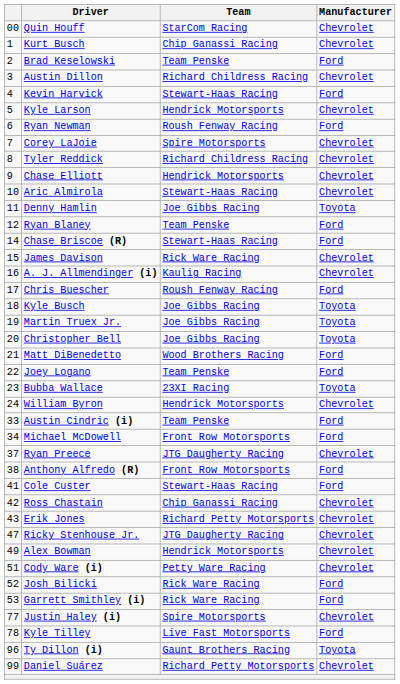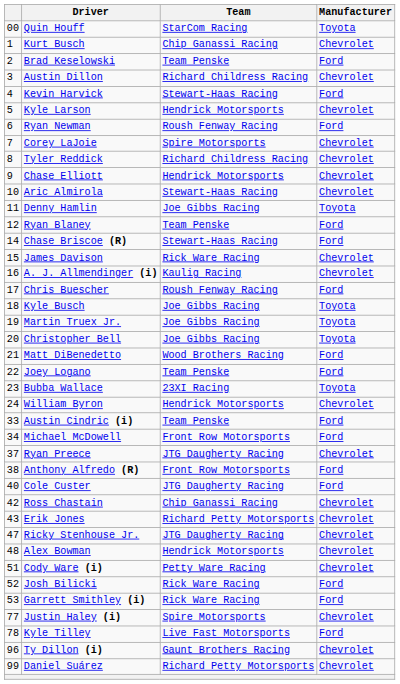 <table class="wikitable" style="font-size:95%">
 <tr>
 <th></th>
 <th>Driver</th>
 <th>Team</th>
 <th>Manufacturer</th>
 </tr>
 <tr>
 <td>00</td>
 <td><a href='#'>Quin Houff</a></td>
 <td><a href='#'>StarCom Racing</a></td>
-<td><a href='#'>Chevrolet</a></td>
+<td><a href='#'>Toyota</a></td>
 </tr>
 <tr>
 <td>1</td>
 <td><a href='#'>Kurt Busch</a></td>
 <td><a href='#'>Chip Ganassi Racing</a></td>
 <td><a href='#'>Chevrolet</a></td>
 </tr>
 <tr>
 <td>2</td>
 <td><a href='#'>Brad Keselowski</a></td>
 <td><a href='#'>Team Penske</a></td>
 <td><a href='#'>Ford</a></td>
 </tr>
 <tr>
 <td>3</td>
 <td><a href='#'>Austin Dillon</a></td>
 <td><a href='#'>Richard Childress Racing</a></td>
 <td><a href='#'>Chevrolet</a></td>
 </tr>
 <tr>
 <td>4</td>
 <td><a href='#'>Kevin Harvick</a></td>
 <td><a href='#'>Stewart-Haas Racing</a></td>
 <td><a href='#'>Ford</a></td>
 </tr>
 <tr>
 <td>5</td>
 <td><a href='#'>Kyle Larson</a></td>
 <td><a href='#'>Hendrick Motorsports</a></td>
 <td><a href='#'>Chevrolet</a></td>
 </tr>
 <tr>
 <td>6</td>
 <td><a href='#'>Ryan Newman</a></td>
 <td><a href='#'>Roush Fenway Racing</a></td>
 <td><a href='#'>Ford</a></td>
 </tr>
 <tr>
 <td>7</td>
 <td><a href='#'>Corey LaJoie</a></td>
 <td><a href='#'>Spire Motorsports</a></td>
 <td><a href='#'>Chevrolet</a></td>
 </tr>
 <tr>
 <td>8</td>
 <td><a href='#'>Tyler Reddick</a></td>
 <td><a href='#'>Richard Childress Racing</a></td>
 <td><a href='#'>Chevrolet</a></td>
 </tr>
 <tr>
 <td>9</td>
 <td><a href='#'>Chase Elliott</a></td>
 <td><a href='#'>Hendrick Motorsports</a></td>
 <td><a href='#'>Chevrolet</a></td>
 </tr>
 <tr>
 <td>10</td>
 <td><a href='#'>Aric Almirola</a></td>
 <td><a href='#'>Stewart-Haas Racing</a></td>
 <td><a href='#'>Chevrolet</a></td>
 </tr>
 <tr>
 <td>11</td>
 <td><a href='#'>Denny Hamlin</a></td>
 <td><a href='#'>Joe Gibbs Racing</a></td>
 <td><a href='#'>Toyota</a></td>
 </tr>
 <tr>
 <td>12</td>
 <td><a href='#'>Ryan Blaney</a></td>
 <td><a href='#'>Team Penske</a></td>
 <td><a href='#'>Ford</a></td>
 </tr>
 <tr>
 <td>14</td>
 <td><a href='#'>Chase Briscoe</a> <strong>(R)</strong></td>
 <td><a href='#'>Stewart-Haas Racing</a></td>
 <td><a href='#'>Ford</a></td>
 </tr>
 <tr>
 <td>15</td>
 <td><a href='#'>James Davison</a></td>
 <td><a href='#'>Rick Ware Racing</a></td>
 <td><a href='#'>Chevrolet</a></td>
 </tr>
 <tr>
 <td>16</td>
 <td><a href='#'>A. J. Allmendinger</a> <strong>(i)</strong></td>
 <td><a href='#'>Kaulig Racing</a></td>
 <td><a href='#'>Chevrolet</a></td>
 </tr>
 <tr>
 <td>17</td>
 <td><a href='#'>Chris Buescher</a></td>
 <td><a href='#'>Roush Fenway Racing</a></td>
 <td><a href='#'>Ford</a></td>
 </tr>
 <tr>
 <td>18</td>
 <td><a href='#'>Kyle Busch</a></td>
 <td><a href='#'>Joe Gibbs Racing</a></td>
 <td><a href='#'>Toyota</a></td>
 </tr>
 <tr>
 <td>19</td>
 <td><a href='#'>Martin Truex Jr.</a></td>
 <td><a href='#'>Joe Gibbs Racing</a></td>
 <td><a href='#'>Toyota</a></td>
 </tr>
 <tr>
 <td>20</td>
 <td><a href='#'>Christopher Bell</a></td>
 <td><a href='#'>Joe Gibbs Racing</a></td>
 <td><a href='#'>Toyota</a></td>
 </tr>
 <tr>
 <td>21</td>
 <td><a href='#'>Matt DiBenedetto</a></td>
 <td><a href='#'>Wood Brothers Racing</a></td>
 <td><a href='#'>Ford</a></td>
 </tr>
 <tr>
 <td>22</td>
 <td><a href='#'>Joey Logano</a></td>
 <td><a href='#'>Team Penske</a></td>
 <td><a href='#'>Ford</a></td>
 </tr>
 <tr>
 <td>23</td>
 <td><a href='#'>Bubba Wallace</a></td>
 <td><a href='#'>23XI Racing</a></td>
 <td><a href='#'>Toyota</a></td>
 </tr>
 <tr>
 <td>24</td>
 <td><a href='#'>William Byron</a></td>
 <td><a href='#'>Hendrick Motorsports</a></td>
 <td><a href='#'>Chevrolet</a></td>
 </tr>
 <tr>
 <td>33</td>
 <td><a href='#'>Austin Cindric</a> <strong>(i)</strong></td>
 <td><a href='#'>Team Penske</a></td>
 <td><a href='#'>Ford</a></td>
 </tr>
 <tr>
 <td>34</td>
 <td><a href='#'>Michael McDowell</a></td>
 <td><a href='#'>Front Row Motorsports</a></td>
 <td><a href='#'>Ford</a></td>
 </tr>
 <tr>
 <td>37</td>
 <td><a href='#'>Ryan Preece</a></td>
 <td><a href='#'>JTG Daugherty Racing</a></td>
 <td><a href='#'>Chevrolet</a></td>
 </tr>
 <tr>
 <td>38</td>
 <td><a href='#'>Anthony Alfredo</a> <strong>(R)</strong></td>
 <td><a href='#'>Front Row Motorsports</a></td>
 <td><a href='#'>Ford</a></td>
 </tr>
 <tr>
-<td>41</td>
+<td>40</td>
 <td><a href='#'>Cole Custer</a></td>
-<td><a href='#'>Stewart-Haas Racing</a></td>
+<td><a href='#'>JTG Daugherty Racing</a></td>
 <td><a href='#'>Ford</a></td>
 </tr>
 <tr>
 <td>42</td>
 <td><a href='#'>Ross Chastain</a></td>
 <td><a href='#'>Chip Ganassi Racing</a></td>
 <td><a href='#'>Chevrolet</a></td>
 </tr>
 <tr>
 <td>43</td>
 <td><a href='#'>Erik Jones</a></td>
 <td><a href='#'>Richard Petty Motorsports</a></td>
 <td><a href='#'>Chevrolet</a></td>
 </tr>
 <tr>
 <td>47</td>
 <td><a href='#'>Ricky Stenhouse Jr.</a></td>
 <td><a href='#'>JTG Daugherty Racing</a></td>
 <td><a href='#'>Chevrolet</a></td>
 </tr>
 <tr>
-<td>49</td>
+<td>48</td>
 <td><a href='#'>Alex Bowman</a></td>
 <td><a href='#'>Hendrick Motorsports</a></td>
 <td><a href='#'>Chevrolet</a></td>
 </tr>
 <tr>
 <td>51</td>
 <td><a href='#'>Cody Ware</a> <strong>(i)</strong></td>
 <td><a href='#'>Petty Ware Racing</a></td>
 <td><a href='#'>Chevrolet</a></td>
 </tr>
 <tr>
 <td>52</td>
 <td><a href='#'>Josh Bilicki</a></td>
 <td><a href='#'>Rick Ware Racing</a></td>
 <td><a href='#'>Ford</a></td>
 </tr>
 <tr>
 <td>53</td>
 <td><a href='#'>Garrett Smithley</a> <strong>(i)</strong></td>
 <td><a href='#'>Rick Ware Racing</a></td>
 <td><a href='#'>Ford</a></td>
 </tr>
 <tr>
 <td>77</td>
 <td><a href='#'>Justin Haley</a> <strong>(i)</strong></td>
 <td><a href='#'>Spire Motorsports</a></td>
 <td><a href='#'>Chevrolet</a></td>
 </tr>
 <tr>
 <td>78</td>
 <td><a href='#'>Kyle Tilley</a></td>
 <td><a href='#'>Live Fast Motorsports</a></td>
 <td><a href='#'>Ford</a></td>
 </tr>
 <tr>
 <td>96</td>
 <td><a href='#'>Ty Dillon</a> <strong>(i)</strong></td>
 <td><a href='#'>Gaunt Brothers Racing</a></td>
-<td><a href='#'>Toyota</a></td>
+<td><a href='#'>Chevrolet</a></td>
 </tr>
 <tr>
 <td>99</td>
 <td><a href='#'>Daniel Suárez</a></td>
 <td><a href='#'>Richard Petty Motorsports</a></td>
 <td><a href='#'>Chevrolet</a></td>
 </tr>
 <tr>
 <th colspan="4"></th>
 </tr>
 </table>
